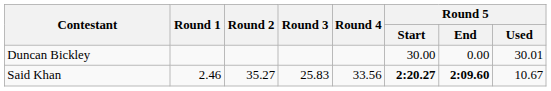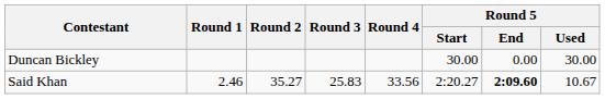 <table class="wikitable">
 <tr>
 <th rowspan="2" width="200">Contestant</th>
 <th rowspan="2" width="60">Round 1</th>
 <th rowspan="2" width="60">Round 2</th>
 <th rowspan="2" width="60">Round 3</th>
 <th rowspan="2">Round 4</th>
 <th colspan="3">Round 5</th>
 </tr>
 <tr>
 <th width="60">Start</th>
 <th width="60">End</th>
 <th width="60">Used</th>
 </tr>
 <tr>
 <td>Duncan Bickley</td>
 <td align="right"></td>
 <td align="right"></td>
 <td align="right"></td>
 <td align="right"></td>
 <td align="right">30.00</td>
 <td align="right">0.00</td>
-<td align="right">30.01</td>
+<td align="right">30.00</td>
 </tr>
 <tr>
 <td>Said Khan</td>
 <td align="right">2.46</td>
 <td align="right">35.27</td>
 <td align="right">25.83</td>
 <td align="right">33.56</td>
-<td align="right"><strong>2:20.27</strong></td>
+<td align="right">2:20.27</td>
 <td align="right"><strong>2:09.60</strong></td>
 <td align="right">10.67</td>
 </tr>
 </table>
